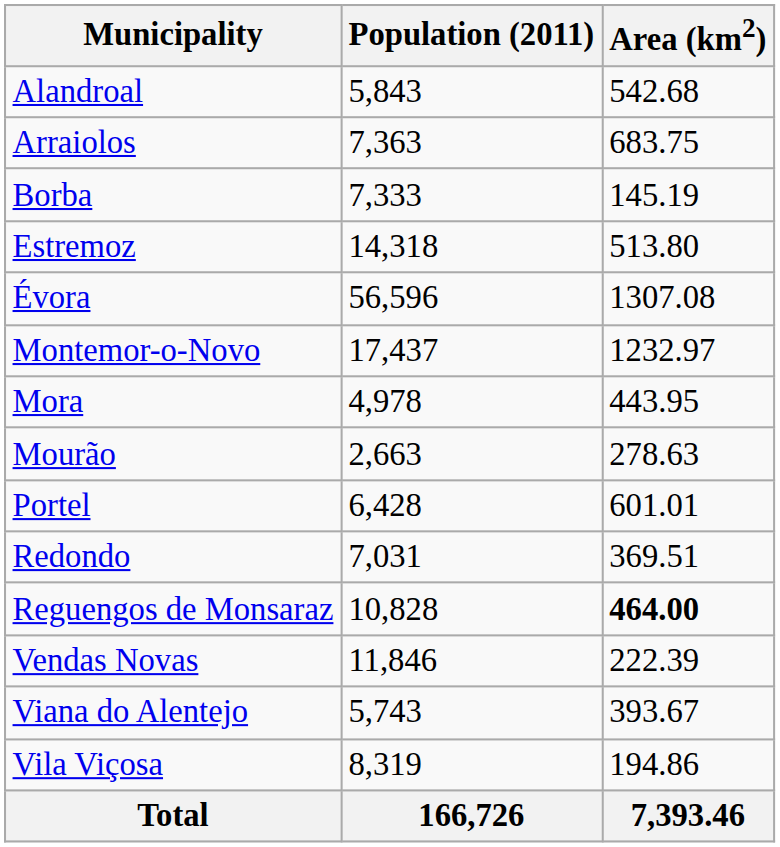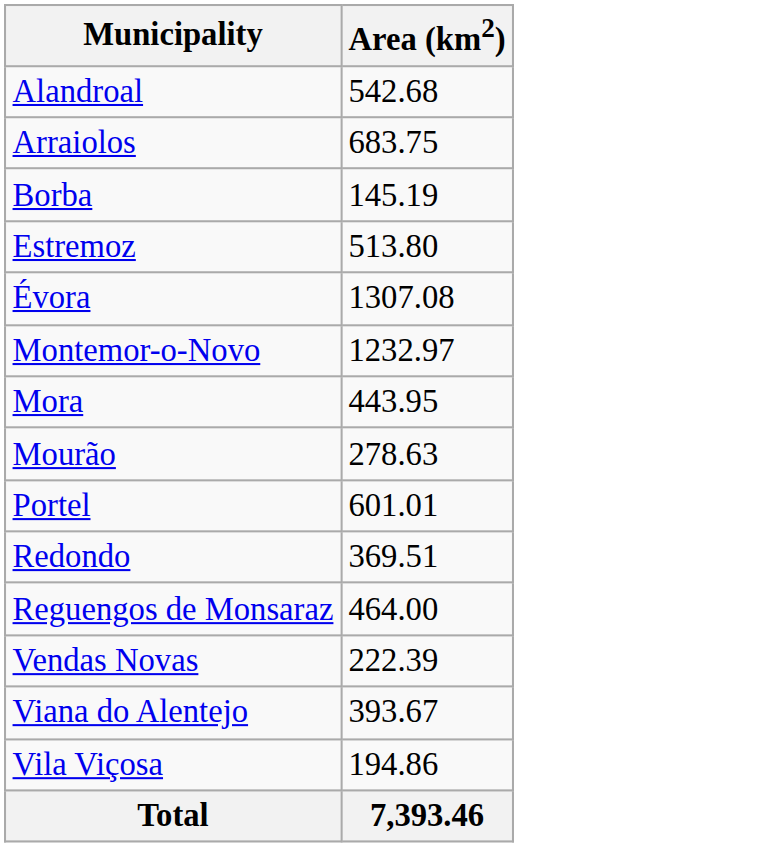 <table class="wikitable sortable">
 <tr>
 <th>Municipality</th>
-<th>Population (2011)</th>
 <th>Area (km<sup>2</sup>)</th>
 </tr>
 <tr>
 <td><a href='#'>Alandroal</a></td>
-<td>5,843</td>
 <td>542.68</td>
 </tr>
 <tr>
 <td><a href='#'>Arraiolos</a></td>
-<td>7,363</td>
 <td>683.75</td>
 </tr>
 <tr>
 <td><a href='#'>Borba</a></td>
-<td>7,333</td>
 <td>145.19</td>
 </tr>
 <tr>
 <td><a href='#'>Estremoz</a></td>
-<td>14,318</td>
 <td>513.80</td>
 </tr>
 <tr>
 <td><a href='#'>Évora</a></td>
-<td>56,596</td>
 <td>1307.08</td>
 </tr>
 <tr>
 <td><a href='#'>Montemor-o-Novo</a></td>
-<td>17,437</td>
 <td>1232.97</td>
 </tr>
 <tr>
 <td><a href='#'>Mora</a></td>
-<td>4,978</td>
 <td>443.95</td>
 </tr>
 <tr>
 <td><a href='#'>Mourão</a></td>
-<td>2,663</td>
 <td>278.63</td>
 </tr>
 <tr>
 <td><a href='#'>Portel</a></td>
-<td>6,428</td>
 <td>601.01</td>
 </tr>
 <tr>
 <td><a href='#'>Redondo</a></td>
-<td>7,031</td>
 <td>369.51</td>
 </tr>
 <tr>
 <td><a href='#'>Reguengos de Monsaraz</a></td>
-<td>10,828</td>
-<td><strong>464.00</strong></td>
+<td>464.00</td>
 </tr>
 <tr>
 <td><a href='#'>Vendas Novas</a></td>
-<td>11,846</td>
 <td>222.39</td>
 </tr>
 <tr>
 <td><a href='#'>Viana do Alentejo</a></td>
-<td>5,743</td>
 <td>393.67</td>
 </tr>
 <tr>
 <td><a href='#'>Vila Viçosa</a></td>
-<td>8,319</td>
 <td>194.86</td>
 </tr>
 <tr>
 <th>Total</th>
-<th>166,726</th>
 <th>7,393.46</th>
 </tr>
 </table>
